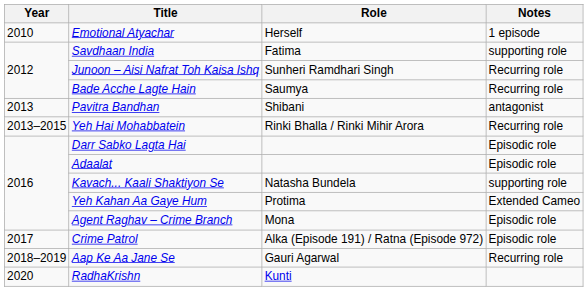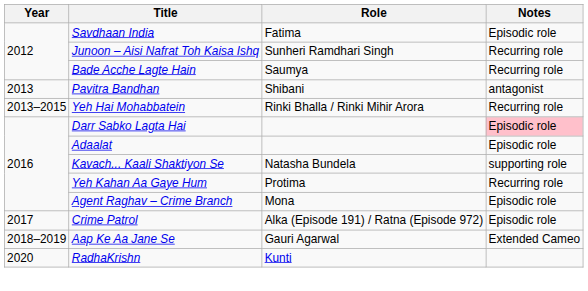 <table class="wikitable">
 <tr>
 <th>Year</th>
 <th>Title</th>
 <th>Role</th>
 <th class="unsortable">Notes</th>
 </tr>
 <tr>
-<td>2010</td>
-<td><em><a href='#'>Emotional Atyachar</a></em></td>
-<td>Herself</td>
-<td>1 episode</td>
-</tr>
-<tr>
 <td rowspan="3">2012</td>
 <td><em><a href='#'>Savdhaan India</a></em></td>
 <td>Fatima</td>
-<td>supporting role</td>
+<td>Episodic role</td>
 </tr>
 <tr>
 <td><em><a href='#'>Junoon – Aisi Nafrat Toh Kaisa Ishq</a></em></td>
 <td>Sunheri Ramdhari Singh</td>
 <td>Recurring role</td>
 </tr>
 <tr>
 <td><em><a href='#'>Bade Acche Lagte Hain</a></em></td>
 <td>Saumya</td>
 <td>Recurring role</td>
 </tr>
 <tr>
 <td>2013</td>
 <td><em><a href='#'>Pavitra Bandhan</a></em></td>
 <td>Shibani</td>
 <td>antagonist</td>
 </tr>
 <tr>
 <td>2013–2015</td>
 <td><em><a href='#'>Yeh Hai Mohabbatein</a></em></td>
 <td>Rinki Bhalla / Rinki Mihir Arora</td>
 <td>Recurring role</td>
 </tr>
 <tr>
 <td rowspan="5">2016</td>
 <td><em><a href='#'>Darr Sabko Lagta Hai</a></em></td>
 <td></td>
-<td>Episodic role</td>
+<td style="background: pink;">Episodic role</td>
 </tr>
 <tr>
 <td><em><a href='#'>Adaalat</a></em></td>
 <td></td>
 <td>Episodic role</td>
 </tr>
 <tr>
 <td><em><a href='#'>Kavach... Kaali Shaktiyon Se</a></em></td>
 <td>Natasha Bundela</td>
 <td>supporting role</td>
 </tr>
 <tr>
 <td><em><a href='#'>Yeh Kahan Aa Gaye Hum</a></em></td>
 <td>Protima</td>
-<td>Extended Cameo</td>
+<td>Recurring role</td>
 </tr>
 <tr>
 <td><em><a href='#'>Agent Raghav – Crime Branch</a></em></td>
 <td>Mona</td>
 <td>Episodic role</td>
 </tr>
 <tr>
 <td>2017</td>
 <td><em><a href='#'>Crime Patrol</a></em></td>
 <td>Alka (Episode 191) / Ratna (Episode 972)</td>
 <td>Episodic role</td>
 </tr>
 <tr>
 <td>2018–2019</td>
 <td><em><a href='#'>Aap Ke Aa Jane Se</a></em></td>
 <td>Gauri Agarwal</td>
-<td>Recurring role</td>
+<td>Extended Cameo</td>
 </tr>
 <tr>
 <td>2020</td>
 <td><em><a href='#'>RadhaKrishn</a></em></td>
 <td><a href='#'>Kunti</a></td>
 <td></td>
 </tr>
 </table>
